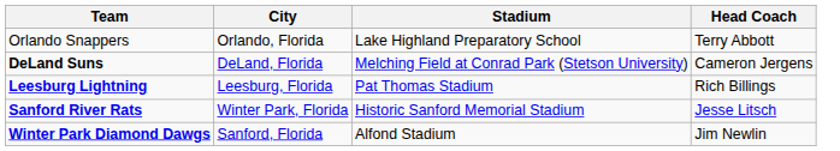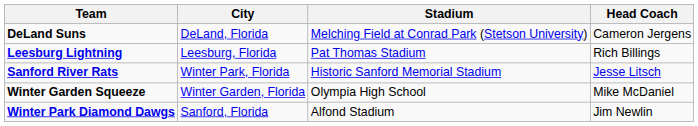 <table class="wikitable">
 <tr>
 <th>Team</th>
 <th>City</th>
 <th>Stadium</th>
 <th>Head Coach</th>
-</tr>
-<tr>
-<td>Orlando Snappers</td>
-<td>Orlando, Florida</td>
-<td>Lake Highland Preparatory School</td>
-<td>Terry Abbott</td>
 </tr>
 <tr>
 <td><strong>DeLand Suns</strong></td>
 <td><a href='#'>DeLand, Florida</a></td>
 <td><a href='#'>Melching Field at Conrad Park</a> (<a href='#'>Stetson University</a>)</td>
 <td>Cameron Jergens</td>
 </tr>
 <tr>
 <td><strong><a href='#'>Leesburg Lightning</a></strong></td>
 <td><a href='#'>Leesburg, Florida</a></td>
 <td><a href='#'>Pat Thomas Stadium</a></td>
 <td>Rich Billings</td>
 </tr>
 <tr>
 <td><strong><a href='#'>Sanford River Rats</a></strong></td>
 <td><a href='#'>Winter Park, Florida</a></td>
 <td><a href='#'>Historic Sanford Memorial Stadium</a></td>
 <td><a href='#'>Jesse Litsch</a></td>
 </tr>
 <tr>
+<td><strong>Winter Garden Squeeze</strong></td>
+<td><a href='#'>Winter Garden, Florida</a></td>
+<td>Olympia High School</td>
+<td>Mike McDaniel</td>
+</tr>
+<tr>
 <td><strong><a href='#'>Winter Park Diamond Dawgs</a></strong></td>
 <td><a href='#'>Sanford, Florida</a></td>
 <td>Alfond Stadium</td>
 <td>Jim Newlin</td>
 </tr>
 </table>
